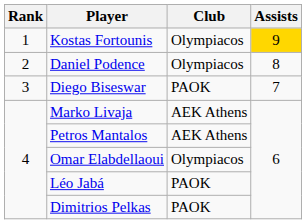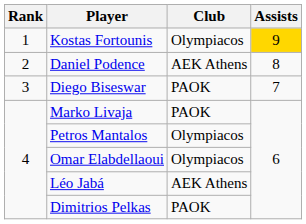 <table class="wikitable" style="text-align:center">
 <tr>
 <th>Rank</th>
 <th>Player</th>
 <th>Club</th>
 <th>Assists</th>
 </tr>
 <tr>
 <td>1</td>
 <td align="left"> <a href='#'>Kostas Fortounis</a></td>
 <td align="left">Olympiacos</td>
 <td style="background: gold;">9</td>
 </tr>
 <tr>
 <td>2</td>
 <td align="left"> <a href='#'>Daniel Podence</a></td>
-<td align="left">Olympiacos</td>
+<td align="left">AEK Athens</td>
 <td>8</td>
 </tr>
 <tr>
 <td>3</td>
 <td align="left"> <a href='#'>Diego Biseswar</a></td>
 <td align="left">PAOK</td>
 <td>7</td>
 </tr>
 <tr>
 <td rowspan=5>4</td>
 <td align="left"> <a href='#'>Marko Livaja</a></td>
-<td align="left">AEK Athens</td>
+<td align="left">PAOK</td>
 <td rowspan=5>6</td>
 </tr>
 <tr>
 <td align="left"> <a href='#'>Petros Mantalos</a></td>
-<td align="left">AEK Athens</td>
+<td align="left">Olympiacos</td>
 </tr>
 <tr>
 <td align="left"> <a href='#'>Omar Elabdellaoui</a></td>
 <td align="left">Olympiacos</td>
 </tr>
 <tr>
 <td align="left"> <a href='#'>Léo Jabá</a></td>
-<td align="left">PAOK</td>
+<td align="left">AEK Athens</td>
 </tr>
 <tr>
 <td align="left"> <a href='#'>Dimitrios Pelkas</a></td>
 <td align="left">PAOK</td>
 </tr>
 </table>
